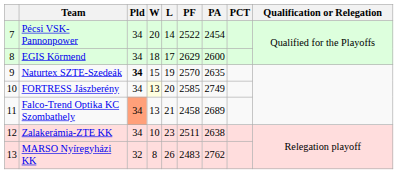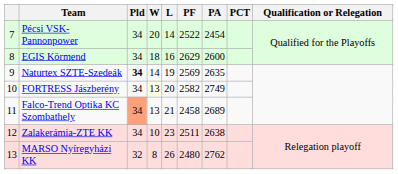 <table class="wikitable sortable" style="text-align:center">
 <tr>
 <th></th>
 <th width="215">Team</th>
 <th>Pld</th>
 <th>W</th>
 <th>L</th>
 <th>PF</th>
 <th>PA</th>
 <th>PCT</th>
 <th width="300">Qualification or Relegation</th>
 </tr>
 <tr style="background:#dfd;">
 <td>7</td>
 <td align=left><a href='#'>Pécsi VSK-Pannonpower</a></td>
 <td>34</td>
 <td>20</td>
 <td>14</td>
 <td>2522</td>
 <td>2454</td>
 <td><strong></strong></td>
 <td rowspan="2">Qualified for the Playoffs</td>
 </tr>
 <tr style="background:#dfd;">
 <td>8</td>
 <td align=left><a href='#'>EGIS Körmend</a></td>
 <td>34</td>
 <td>18</td>
-<td>17</td>
+<td>16</td>
 <td>2629</td>
 <td>2600</td>
 <td><strong></strong></td>
 </tr>
 <tr>
 <td>9</td>
 <td align=left><a href='#'>Naturtex SZTE-Szedeák</a></td>
 <td><strong>34</strong></td>
-<td>15</td>
+<td>14</td>
 <td>19</td>
-<td>2570</td>
+<td>2569</td>
 <td>2635</td>
 <td><strong></strong></td>
 </tr>
 <tr>
 <td>10</td>
 <td align=left><a href='#'>FORTRESS Jászberény</a></td>
 <td>34</td>
 <td style="background: lightyellow;">13</td>
 <td>20</td>
-<td>2585</td>
+<td>2582</td>
 <td>2749</td>
 <td><strong></strong></td>
 </tr>
 <tr>
 <td>11</td>
 <td align=left><a href='#'>Falco-Trend Optika KC Szombathely</a></td>
 <td style="background: lightsalmon;">34</td>
 <td>13</td>
 <td>21</td>
 <td>2458</td>
 <td>2689</td>
 <td><strong></strong></td>
 </tr>
 <tr style="background:#fdd;">
 <td>12</td>
 <td align=left><a href='#'>Zalakerámia-ZTE KK</a></td>
 <td>34</td>
 <td>10</td>
 <td>23</td>
 <td>2511</td>
 <td>2638</td>
 <td><strong></strong></td>
 <td rowspan="2">Relegation playoff</td>
 </tr>
 <tr style="background:#fdd;">
 <td>13</td>
 <td align=left><a href='#'>MARSO Nyíregyházi KK</a></td>
 <td>32</td>
 <td>8</td>
 <td>26</td>
-<td>2483</td>
+<td>2480</td>
 <td>2762</td>
 <td><strong></strong></td>
 </tr>
 </table>
